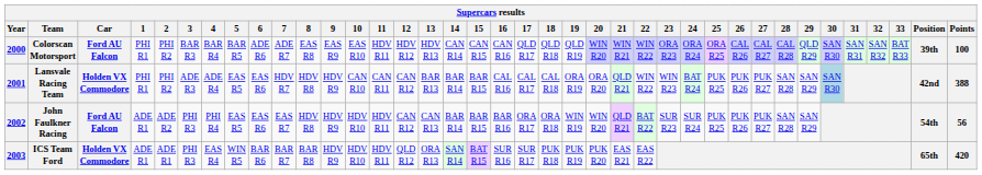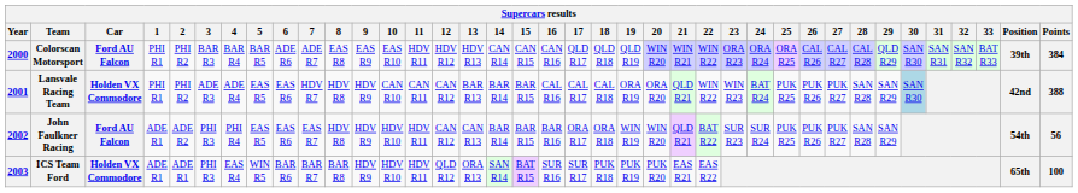 <table class="wikitable" style="text-align:center; font-size:75%">
 <tr>
 <th colspan=45><a href='#'>Supercars</a> results</th>
 </tr>
 <tr>
 <th>Year</th>
 <th>Team</th>
 <th>Car</th>
 <th>1</th>
 <th>2</th>
 <th>3</th>
 <th>4</th>
 <th>5</th>
 <th>6</th>
 <th>7</th>
 <th>8</th>
 <th>9</th>
 <th>10</th>
 <th>11</th>
 <th>12</th>
 <th>13</th>
 <th>14</th>
 <th>15</th>
 <th>16</th>
 <th>17</th>
 <th>18</th>
 <th>19</th>
 <th>20</th>
 <th>21</th>
 <th>22</th>
 <th>23</th>
 <th>24</th>
 <th>25</th>
 <th>26</th>
 <th>27</th>
 <th>28</th>
 <th>29</th>
 <th>30</th>
 <th>31</th>
 <th>32</th>
 <th>33</th>
 <th>Position</th>
 <th>Points</th>
 </tr>
 <tr>
 <th><a href='#'>2000</a></th>
 <th>Colorscan Motorsport</th>
 <th><a href='#'>Ford AU Falcon</a></th>
 <td><a href='#'>PHI<br>R1</a></td>
 <td><a href='#'>PHI<br>R2</a></td>
 <td><a href='#'>BAR<br>R3</a></td>
 <td><a href='#'>BAR<br>R4</a></td>
 <td><a href='#'>BAR<br>R5</a></td>
 <td><a href='#'>ADE<br>R6</a></td>
 <td><a href='#'>ADE<br>R7</a></td>
 <td><a href='#'>EAS<br>R8</a></td>
 <td><a href='#'>EAS<br>R9</a></td>
 <td><a href='#'>EAS<br>R10</a></td>
 <td><a href='#'>HDV<br>R11</a></td>
 <td><a href='#'>HDV<br>R12</a></td>
 <td><a href='#'>HDV<br>R13</a></td>
 <td><a href='#'>CAN<br>R14</a></td>
 <td><a href='#'>CAN<br>R15</a></td>
 <td><a href='#'>CAN<br>R16</a></td>
 <td><a href='#'>QLD<br>R17</a></td>
 <td><a href='#'>QLD<br>R18</a></td>
 <td><a href='#'>QLD<br>R19</a></td>
 <td style=background:#cfcfff><a href='#'>WIN<br>R20</a><br></td>
 <td style=background:#cfcfff><a href='#'>WIN<br>R21</a><br></td>
 <td style=background:#cfcfff><a href='#'>WIN<br>R22</a><br></td>
 <td style=background:#cfcfff><a href='#'>ORA<br>R23</a><br></td>
 <td style=background:#cfcfff><a href='#'>ORA<br>R24</a><br></td>
 <td style=background:#efcfff><a href='#'>ORA<br>R25</a><br></td>
 <td style=background:#cfcfff><a href='#'>CAL<br>R26</a><br></td>
 <td style=background:#cfcfff><a href='#'>CAL<br>R27</a><br></td>
 <td style=background:#cfcfff><a href='#'>CAL<br>R28</a><br></td>
 <td style=background:#dfffdf><a href='#'>QLD<br>R29</a><br></td>
 <td style=background:#cfcfff><a href='#'>SAN<br>R30</a><br></td>
 <td style=background:#dfffdf><a href='#'>SAN<br>R31</a><br></td>
 <td style=background:#dfffdf><a href='#'>SAN<br>R32</a><br></td>
 <td style=background:#dfffdf><a href='#'>BAT<br>R33</a><br></td>
 <th>39th</th>
-<th>100</th>
+<th>384</th>
 </tr>
 <tr>
 <th><a href='#'>2001</a></th>
 <th>Lansvale Racing Team</th>
 <th><a href='#'>Holden VX Commodore</a></th>
 <td><a href='#'>PHI<br>R1</a></td>
 <td><a href='#'>PHI<br>R2</a></td>
 <td><a href='#'>ADE<br>R3</a></td>
 <td><a href='#'>ADE<br>R4</a></td>
 <td><a href='#'>EAS<br>R5</a></td>
 <td><a href='#'>EAS<br>R6</a></td>
 <td><a href='#'>HDV<br>R7</a></td>
 <td><a href='#'>HDV<br>R8</a></td>
 <td><a href='#'>HDV<br>R9</a></td>
 <td><a href='#'>CAN<br>R10</a></td>
 <td><a href='#'>CAN<br>R11</a></td>
 <td><a href='#'>CAN<br>R12</a></td>
 <td><a href='#'>BAR<br>R13</a></td>
 <td><a href='#'>BAR<br>R14</a></td>
 <td><a href='#'>BAR<br>R15</a></td>
 <td><a href='#'>CAL<br>R16</a></td>
 <td><a href='#'>CAL<br>R17</a></td>
 <td><a href='#'>CAL<br>R18</a></td>
 <td><a href='#'>ORA<br>R19</a></td>
 <td><a href='#'>ORA<br>R20</a></td>
 <td style=background:#dfffdf><a href='#'>QLD<br>R21</a><br></td>
 <td><a href='#'>WIN<br>R22</a></td>
 <td><a href='#'>WIN<br>R23</a></td>
 <td style=background:#dfffdf><a href='#'>BAT<br>R24</a><br></td>
 <td><a href='#'>PUK<br>R25</a></td>
 <td><a href='#'>PUK<br>R26</a></td>
 <td><a href='#'>PUK<br>R27</a></td>
 <td><a href='#'>SAN<br>R28</a></td>
 <td><a href='#'>SAN<br>R29</a></td>
 <td style="background: lightblue;"><a href='#'>SAN<br>R30</a></td>
 <th colspan=3></th>
 <th>42nd</th>
 <th>388</th>
 </tr>
 <tr>
 <th><a href='#'>2002</a></th>
 <th>John Faulkner Racing</th>
 <th><a href='#'>Ford AU Falcon</a></th>
 <td><a href='#'>ADE<br>R1</a></td>
 <td><a href='#'>ADE<br>R2</a></td>
 <td><a href='#'>PHI<br>R3</a></td>
 <td><a href='#'>PHI<br>R4</a></td>
 <td><a href='#'>EAS<br>R5</a></td>
 <td><a href='#'>EAS<br>R6</a></td>
 <td><a href='#'>EAS<br>R7</a></td>
 <td><a href='#'>HDV<br>R8</a></td>
 <td><a href='#'>HDV<br>R9</a></td>
 <td><a href='#'>HDV<br>R10</a></td>
 <td><a href='#'>HDV<br>R11</a></td>
 <td><a href='#'>CAN<br>R12</a></td>
 <td><a href='#'>CAN<br>R13</a></td>
 <td><a href='#'>BAR<br>R14</a></td>
 <td><a href='#'>BAR<br>R15</a></td>
 <td><a href='#'>BAR<br>R16</a></td>
 <td><a href='#'>ORA<br>R17</a></td>
 <td><a href='#'>ORA<br>R18</a></td>
 <td><a href='#'>WIN<br>R19</a></td>
 <td><a href='#'>WIN<br>R20</a></td>
 <td style=background:#efcfff><a href='#'>QLD<br>R21</a><br></td>
 <td style=background:#dfffdf><a href='#'>BAT<br>R22</a><br></td>
 <td><a href='#'>SUR<br>R23</a></td>
 <td><a href='#'>SUR<br>R24</a></td>
 <td><a href='#'>PUK<br>R25</a></td>
 <td><a href='#'>PUK<br>R26</a></td>
 <td><a href='#'>PUK<br>R27</a></td>
 <td><a href='#'>SAN<br>R28</a></td>
 <td><a href='#'>SAN<br>R29</a></td>
 <th colspan=4></th>
 <th>54th</th>
 <th>56</th>
 </tr>
 <tr>
 <th><a href='#'>2003</a></th>
 <th>ICS Team Ford</th>
 <th><a href='#'>Holden VX Commodore</a></th>
 <td><a href='#'>ADE<br>R1</a></td>
 <td><a href='#'>ADE<br>R1</a></td>
 <td><a href='#'>PHI<br>R3</a></td>
 <td><a href='#'>EAS<br>R4</a></td>
 <td><a href='#'>WIN<br>R5</a></td>
 <td><a href='#'>BAR<br>R6</a></td>
 <td><a href='#'>BAR<br>R7</a></td>
 <td><a href='#'>BAR<br>R8</a></td>
 <td><a href='#'>HDV<br>R9</a></td>
 <td><a href='#'>HDV<br>R10</a></td>
 <td><a href='#'>HDV<br>R11</a></td>
 <td><a href='#'>QLD<br>R12</a></td>
 <td><a href='#'>ORA<br>R13</a></td>
 <td style=background:#dfffdf><a href='#'>SAN<br>R14</a><br></td>
 <td style=background:#efcfff><a href='#'>BAT<br>R15</a><br></td>
 <td><a href='#'>SUR<br>R16</a></td>
 <td><a href='#'>SUR<br>R17</a></td>
 <td><a href='#'>PUK<br>R18</a></td>
 <td><a href='#'>PUK<br>R19</a></td>
 <td><a href='#'>PUK<br>R20</a></td>
 <td><a href='#'>EAS<br>R21</a></td>
 <td><a href='#'>EAS<br>R22</a></td>
 <th colspan=11></th>
 <th>65th</th>
-<th>420</th>
+<th>100</th>
 </tr>
 </table>
